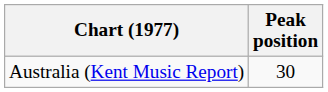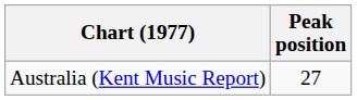 <table class="wikitable">
 <tr>
 <th>Chart (1977)</th>
 <th>Peak<br>position</th>
 </tr>
 <tr>
 <td>Australia (<a href='#'>Kent Music Report</a>)</td>
-<td align="center">30</td>
+<td align="center">27</td>
 </tr>
 </table>
